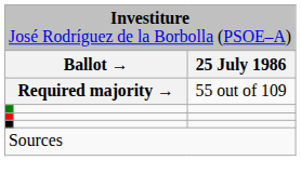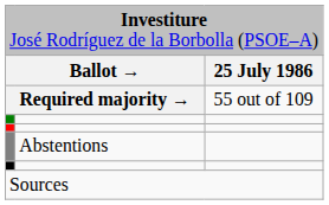 <table class="wikitable" style="text-align:center;">
 <tr>
 <td colspan="3" align="center" bgcolor="#C0C0C0"><strong>Investiture</strong><br><a href='#'>José Rodríguez de la Borbolla</a> (<a href='#'>PSOE–A</a>)</td>
 </tr>
 <tr>
 <th colspan="2" width="150px">Ballot →</th>
 <th>25 July 1986</th>
 </tr>
 <tr>
 <th colspan="2">Required majority →</th>
 <td>55 out of 109 </td>
 </tr>
 <tr>
 <th width="1px" style="background:green;"></th>
 <td align="left"></td>
 <td></td>
 </tr>
 <tr>
 <th style="color:inherit;background:red;"></th>
 <td align="left"></td>
 <td></td>
 </tr>
 <tr>
+<th style="color:inherit;background:gray;"></th>
+<td align="left"><span>Abstentions</span></td>
+<td></td>
+</tr>
+<tr>
 <th style="color:inherit;background:black;"></th>
 <td align="left"></td>
 <td></td>
 </tr>
 <tr>
 <td align="left" colspan="3">Sources</td>
 </tr>
 </table>
